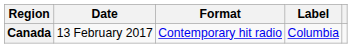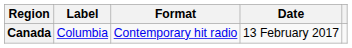 <table class="wikitable plainrowheaders">
 <tr>
 <th scope="col">Region</th>
+<th scope="col">Label</th>
+<th scope="col">Format</th>
 <th scope="col">Date</th>
-<th scope="col">Format</th>
-<th scope="col">Label</th>
 <th scope="col" class="unsortable"></th>
 </tr>
 <tr>
 <th scope="row">Canada</th>
+<td><a href='#'>Columbia</a></td>
+<td><a href='#'>Contemporary hit radio</a></td>
 <td>13 February 2017</td>
-<td><a href='#'>Contemporary hit radio</a></td>
-<td><a href='#'>Columbia</a></td>
 <td></td>
 </tr>
 </table>
